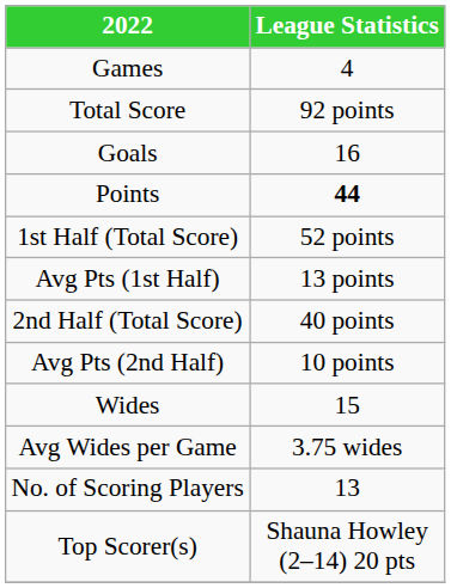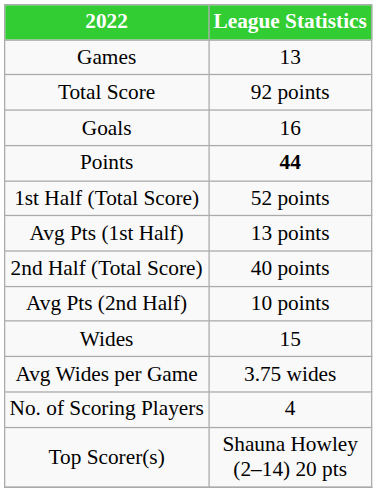 <table class="wikitable" border="2" style="text-align:center; float:center; font-size:105%">
 <tr>
 <th style=background:#32CD32;color:white;>2022</th>
 <th style=background:#32CD32;color:white;>League Statistics</th>
 </tr>
 <tr>
 <td>Games</td>
-<td>4</td>
+<td>13</td>
 </tr>
 <tr>
 <td>Total Score</td>
 <td>92 points</td>
 </tr>
 <tr>
 <td>Goals</td>
 <td>16</td>
 </tr>
 <tr>
 <td>Points</td>
 <td><strong>44</strong></td>
 </tr>
 <tr>
 <td>1st Half (Total Score)</td>
 <td>52 points</td>
 </tr>
 <tr>
 <td>Avg Pts (1st Half)</td>
 <td>13 points</td>
 </tr>
 <tr>
 <td>2nd Half (Total Score)</td>
 <td>40 points</td>
 </tr>
 <tr>
 <td>Avg Pts (2nd Half)</td>
 <td>10 points</td>
 </tr>
 <tr>
 <td>Wides</td>
 <td>15</td>
 </tr>
 <tr>
 <td>Avg Wides per Game</td>
 <td>3.75 wides</td>
 </tr>
 <tr>
 <td>No. of Scoring Players</td>
-<td>13</td>
+<td>4</td>
 </tr>
 <tr>
 <td>Top Scorer(s)</td>
 <td>Shauna Howley<br>(2–14) 20 pts</td>
 </tr>
 <tr>
 </tr>
 </table>
